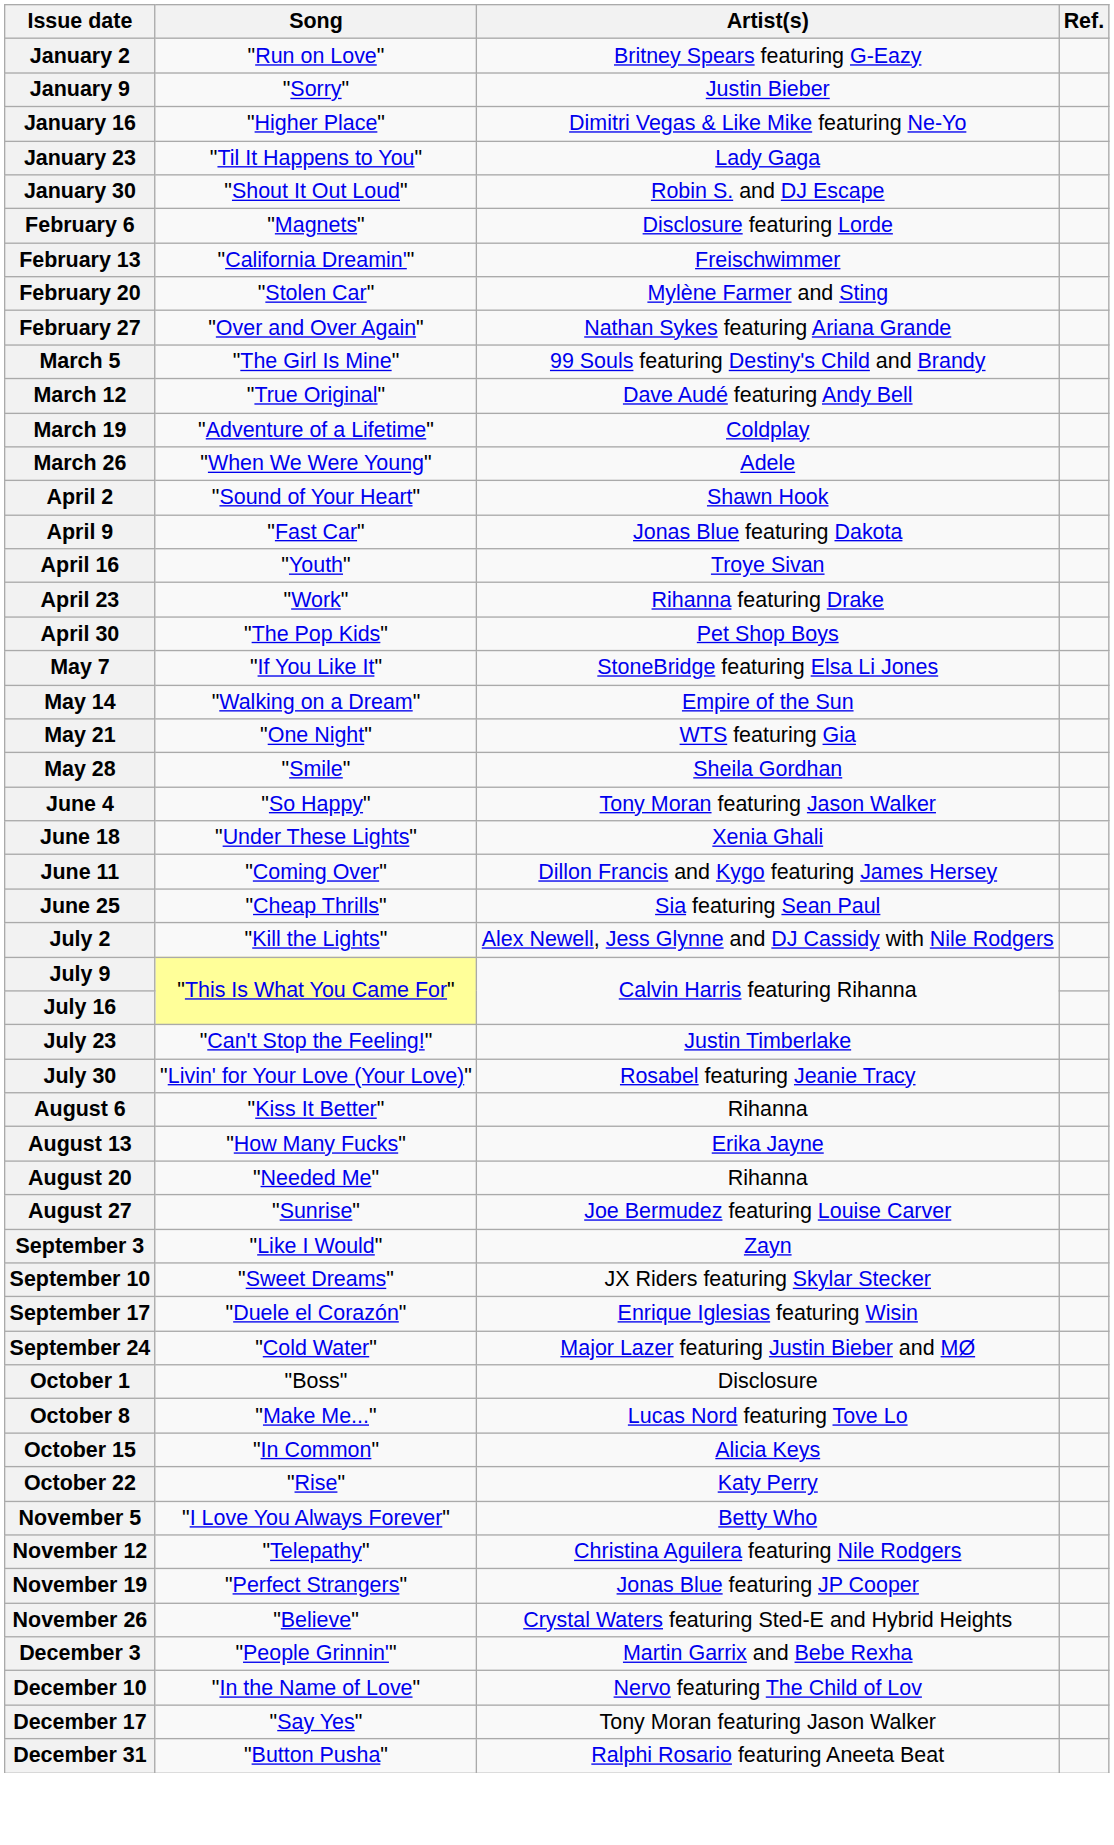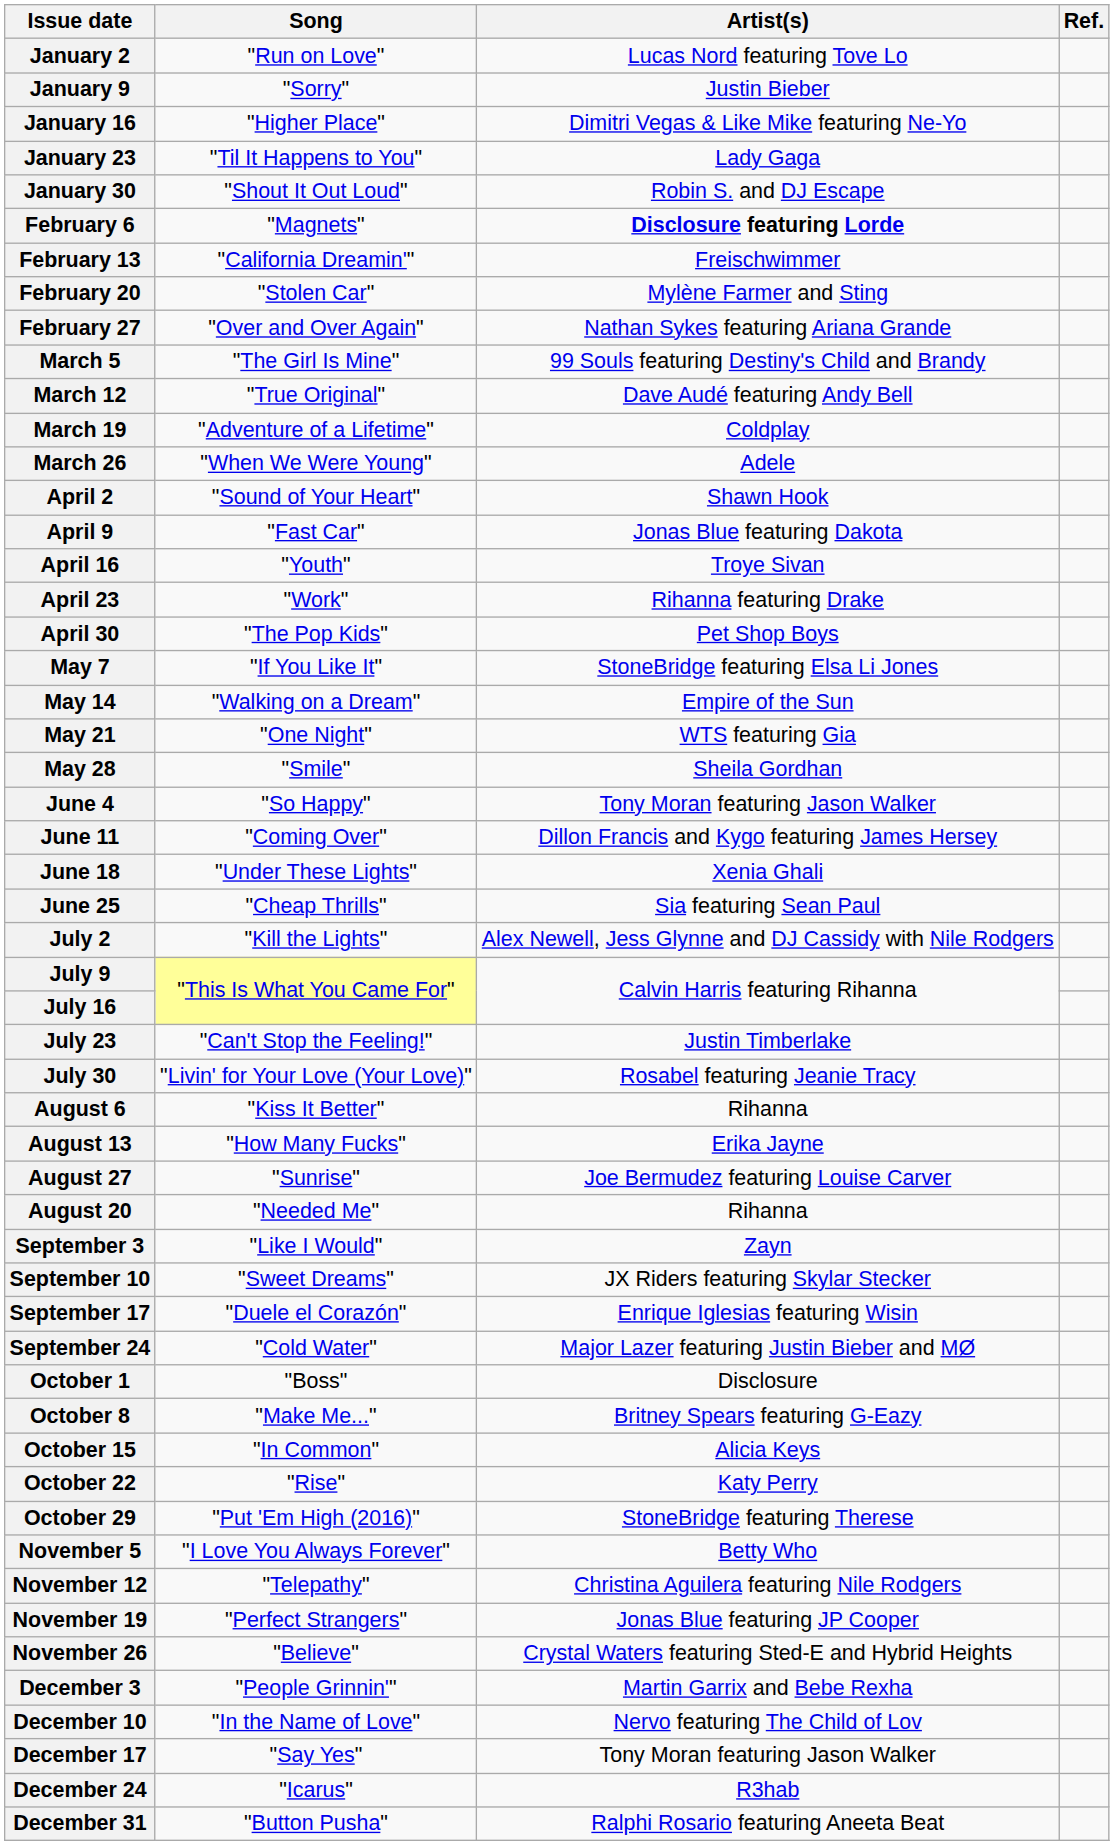 <table class="wikitable sortable plainrowheaders" style="text-align:center;">
 <tr>
 <th scope="col" class="unsortable">Issue date</th>
 <th scope="col" class="unsortable">Song</th>
 <th scope="col" class="unsortable">Artist(s)</th>
 <th scope="col" class="unsortable">Ref.</th>
 </tr>
 <tr>
 <th scope=row>January 2</th>
 <td>"<a href='#'>Run on Love</a>"</td>
-<td><a href='#'>Britney Spears</a> featuring <a href='#'>G-Eazy</a></td>
+<td><a href='#'>Lucas Nord</a> featuring <a href='#'>Tove Lo</a></td>
 <td></td>
 </tr>
 <tr>
 <th scope=row>January 9</th>
 <td>"<a href='#'>Sorry</a>"</td>
 <td><a href='#'>Justin Bieber</a></td>
 <td></td>
 </tr>
 <tr>
 <th scope=row>January 16</th>
 <td>"<a href='#'>Higher Place</a>"</td>
 <td><a href='#'>Dimitri Vegas & Like Mike</a> featuring <a href='#'>Ne-Yo</a></td>
 <td></td>
 </tr>
 <tr>
 <th scope=row>January 23</th>
 <td>"<a href='#'>Til It Happens to You</a>"</td>
 <td><a href='#'>Lady Gaga</a></td>
 <td></td>
 </tr>
 <tr>
 <th scope=row>January 30</th>
 <td>"<a href='#'>Shout It Out Loud</a>"</td>
 <td><a href='#'>Robin S.</a> and <a href='#'>DJ Escape</a></td>
 <td></td>
 </tr>
 <tr>
 <th scope=row>February 6</th>
 <td>"<a href='#'>Magnets</a>"</td>
-<td><a href='#'>Disclosure</a> featuring <a href='#'>Lorde</a></td>
+<td><strong><a href='#'>Disclosure</a> featuring <a href='#'>Lorde</a></strong></td>
 <td></td>
 </tr>
 <tr>
 <th scope=row>February 13</th>
 <td>"<a href='#'>California Dreamin'</a>"</td>
 <td><a href='#'>Freischwimmer</a></td>
 <td></td>
 </tr>
 <tr>
 <th scope=row>February 20</th>
 <td>"<a href='#'>Stolen Car</a>"</td>
 <td><a href='#'>Mylène Farmer</a> and <a href='#'>Sting</a></td>
 <td></td>
 </tr>
 <tr>
 <th scope=row>February 27</th>
 <td>"<a href='#'>Over and Over Again</a>"</td>
 <td><a href='#'>Nathan Sykes</a> featuring <a href='#'>Ariana Grande</a></td>
 <td></td>
 </tr>
 <tr>
 <th scope=row>March 5</th>
 <td>"<a href='#'>The Girl Is Mine</a>"</td>
 <td><a href='#'>99 Souls</a> featuring <a href='#'>Destiny's Child</a> and <a href='#'>Brandy</a></td>
 <td></td>
 </tr>
 <tr>
 <th scope=row>March 12</th>
 <td>"<a href='#'>True Original</a>"</td>
 <td><a href='#'>Dave Audé</a> featuring <a href='#'>Andy Bell</a></td>
 <td></td>
 </tr>
 <tr>
 <th scope=row>March 19</th>
 <td>"<a href='#'>Adventure of a Lifetime</a>"</td>
 <td><a href='#'>Coldplay</a></td>
 <td></td>
 </tr>
 <tr>
 <th scope=row>March 26</th>
 <td>"<a href='#'>When We Were Young</a>"</td>
 <td><a href='#'>Adele</a></td>
 <td></td>
 </tr>
 <tr>
 <th scope=row>April 2</th>
 <td>"<a href='#'>Sound of Your Heart</a>"</td>
 <td><a href='#'>Shawn Hook</a></td>
 <td></td>
 </tr>
 <tr>
 <th scope=row>April 9</th>
 <td>"<a href='#'>Fast Car</a>"</td>
 <td><a href='#'>Jonas Blue</a> featuring <a href='#'>Dakota</a></td>
 <td></td>
 </tr>
 <tr>
 <th scope=row>April 16</th>
 <td>"<a href='#'>Youth</a>"</td>
 <td><a href='#'>Troye Sivan</a></td>
 <td></td>
 </tr>
 <tr>
 <th scope=row>April 23</th>
 <td>"<a href='#'>Work</a>"</td>
 <td><a href='#'>Rihanna</a> featuring <a href='#'>Drake</a></td>
 <td></td>
 </tr>
 <tr>
 <th scope=row>April 30</th>
 <td>"<a href='#'>The Pop Kids</a>"</td>
 <td><a href='#'>Pet Shop Boys</a></td>
 <td></td>
 </tr>
 <tr>
 <th scope=row>May 7</th>
 <td>"<a href='#'>If You Like It</a>"</td>
 <td><a href='#'>StoneBridge</a> featuring <a href='#'>Elsa Li Jones</a></td>
 <td></td>
 </tr>
 <tr>
 <th scope=row>May 14</th>
 <td>"<a href='#'>Walking on a Dream</a>"</td>
 <td><a href='#'>Empire of the Sun</a></td>
 <td></td>
 </tr>
 <tr>
 <th scope=row>May 21</th>
 <td>"<a href='#'>One Night</a>"</td>
 <td><a href='#'>WTS</a> featuring <a href='#'>Gia</a></td>
 <td></td>
 </tr>
 <tr>
 <th scope=row>May 28</th>
 <td>"<a href='#'>Smile</a>"</td>
 <td><a href='#'>Sheila Gordhan</a></td>
 <td></td>
 </tr>
 <tr>
 <th scope=row>June 4</th>
 <td>"<a href='#'>So Happy</a>"</td>
 <td><a href='#'>Tony Moran</a> featuring <a href='#'>Jason Walker</a></td>
 <td></td>
 </tr>
 <tr>
+<th scope=row>June 11</th>
+<td>"<a href='#'>Coming Over</a>"</td>
+<td><a href='#'>Dillon Francis</a> and <a href='#'>Kygo</a> featuring <a href='#'>James Hersey</a></td>
+<td></td>
+</tr>
+<tr>
 <th scope=row>June 18</th>
 <td>"<a href='#'>Under These Lights</a>"</td>
 <td><a href='#'>Xenia Ghali</a></td>
-<td></td>
-</tr>
-<tr>
-<th scope=row>June 11</th>
-<td>"<a href='#'>Coming Over</a>"</td>
-<td><a href='#'>Dillon Francis</a> and <a href='#'>Kygo</a> featuring <a href='#'>James Hersey</a></td>
 <td></td>
 </tr>
 <tr>
 <th scope=row>June 25</th>
 <td>"<a href='#'>Cheap Thrills</a>"</td>
 <td><a href='#'>Sia</a> featuring <a href='#'>Sean Paul</a></td>
 <td></td>
 </tr>
 <tr>
 <th scope=row>July 2</th>
 <td>"<a href='#'>Kill the Lights</a>"</td>
 <td><a href='#'>Alex Newell</a>, <a href='#'>Jess Glynne</a> and <a href='#'>DJ Cassidy</a> with <a href='#'>Nile Rodgers</a></td>
 <td></td>
 </tr>
 <tr>
 <th scope=row>July 9</th>
 <td rowspan="2" style="background:#ff9;">"<a href='#'>This Is What You Came For</a>"</td>
 <td rowspan="2"><a href='#'>Calvin Harris</a> featuring Rihanna</td>
 <td></td>
 </tr>
 <tr>
 <th scope=row>July 16</th>
 <td></td>
 </tr>
 <tr>
 <th scope=row>July 23</th>
 <td>"<a href='#'>Can't Stop the Feeling!</a>"</td>
 <td><a href='#'>Justin Timberlake</a></td>
 <td></td>
 </tr>
 <tr>
 <th scope=row>July 30</th>
 <td>"<a href='#'>Livin' for Your Love (Your Love)</a>"</td>
 <td><a href='#'>Rosabel</a> featuring <a href='#'>Jeanie Tracy</a></td>
 <td></td>
 </tr>
 <tr>
 <th scope=row>August 6</th>
 <td>"<a href='#'>Kiss It Better</a>"</td>
 <td>Rihanna</td>
 <td></td>
 </tr>
 <tr>
 <th scope=row>August 13</th>
 <td>"<a href='#'>How Many Fucks</a>"</td>
 <td><a href='#'>Erika Jayne</a></td>
 <td></td>
 </tr>
 <tr>
+<th scope=row>August 27</th>
+<td>"<a href='#'>Sunrise</a>"</td>
+<td><a href='#'>Joe Bermudez</a> featuring <a href='#'>Louise Carver</a></td>
+<td></td>
+</tr>
+<tr>
 <th scope=row>August 20</th>
 <td>"<a href='#'>Needed Me</a>"</td>
 <td>Rihanna</td>
-<td></td>
-</tr>
-<tr>
-<th scope=row>August 27</th>
-<td>"<a href='#'>Sunrise</a>"</td>
-<td><a href='#'>Joe Bermudez</a> featuring <a href='#'>Louise Carver</a></td>
 <td></td>
 </tr>
 <tr>
 <th scope=row>September 3</th>
 <td>"<a href='#'>Like I Would</a>"</td>
 <td><a href='#'>Zayn</a></td>
 <td></td>
 </tr>
 <tr>
 <th scope=row>September 10</th>
 <td>"<a href='#'>Sweet Dreams</a>"</td>
 <td>JX Riders featuring <a href='#'>Skylar Stecker</a></td>
 <td></td>
 </tr>
 <tr>
 <th scope=row>September 17</th>
 <td>"<a href='#'>Duele el Corazón</a>"</td>
 <td><a href='#'>Enrique Iglesias</a> featuring <a href='#'>Wisin</a></td>
 <td></td>
 </tr>
 <tr>
 <th scope=row>September 24</th>
 <td>"<a href='#'>Cold Water</a>"</td>
 <td><a href='#'>Major Lazer</a> featuring <a href='#'>Justin Bieber</a> and <a href='#'>MØ</a></td>
 <td></td>
 </tr>
 <tr>
 <th scope=row>October 1</th>
 <td>"Boss"</td>
 <td>Disclosure</td>
 <td></td>
 </tr>
 <tr>
 <th scope=row>October 8</th>
 <td>"<a href='#'>Make Me...</a>"</td>
-<td><a href='#'>Lucas Nord</a> featuring <a href='#'>Tove Lo</a></td>
+<td><a href='#'>Britney Spears</a> featuring <a href='#'>G-Eazy</a></td>
 <td></td>
 </tr>
 <tr>
 <th scope=row>October 15</th>
 <td>"<a href='#'>In Common</a>"</td>
 <td><a href='#'>Alicia Keys</a></td>
 <td></td>
 </tr>
 <tr>
 <th scope=row>October 22</th>
 <td>"<a href='#'>Rise</a>"</td>
 <td><a href='#'>Katy Perry</a></td>
+<td></td>
+</tr>
+<tr>
+<th scope=row>October 29</th>
+<td>"<a href='#'>Put 'Em High (2016)</a>"</td>
+<td><a href='#'>StoneBridge</a> featuring <a href='#'>Therese</a></td>
 <td></td>
 </tr>
 <tr>
 <th scope=row>November 5</th>
 <td>"<a href='#'>I Love You Always Forever</a>"</td>
 <td><a href='#'>Betty Who</a></td>
 <td></td>
 </tr>
 <tr>
 <th scope=row>November 12</th>
 <td>"<a href='#'>Telepathy</a>"</td>
 <td><a href='#'>Christina Aguilera</a> featuring <a href='#'>Nile Rodgers</a></td>
 <td></td>
 </tr>
 <tr>
 <th scope=row>November 19</th>
 <td>"<a href='#'>Perfect Strangers</a>"</td>
 <td><a href='#'>Jonas Blue</a> featuring <a href='#'>JP Cooper</a></td>
 <td></td>
 </tr>
 <tr>
 <th scope=row>November 26</th>
 <td>"<a href='#'>Believe</a>"</td>
 <td><a href='#'>Crystal Waters</a> featuring Sted-E and Hybrid Heights</td>
 <td></td>
 </tr>
 <tr>
 <th scope=row>December 3</th>
 <td>"<a href='#'>People Grinnin'</a>"</td>
 <td><a href='#'>Martin Garrix</a> and <a href='#'>Bebe Rexha</a></td>
 <td></td>
 </tr>
 <tr>
 <th scope=row>December 10</th>
 <td>"<a href='#'>In the Name of Love</a>"</td>
 <td><a href='#'>Nervo</a> featuring <a href='#'>The Child of Lov</a></td>
 <td></td>
 </tr>
 <tr>
 <th scope=row>December 17</th>
 <td>"<a href='#'>Say Yes</a>"</td>
 <td>Tony Moran featuring Jason Walker</td>
 <td></td>
 </tr>
 <tr>
+<th scope=row>December 24</th>
+<td>"<a href='#'>Icarus</a>"</td>
+<td><a href='#'>R3hab</a></td>
+<td></td>
+</tr>
+<tr>
 <th scope=row>December 31</th>
 <td>"<a href='#'>Button Pusha</a>"</td>
 <td><a href='#'>Ralphi Rosario</a> featuring Aneeta Beat</td>
 <td></td>
 </tr>
 <tr>
 </tr>
 </table>
